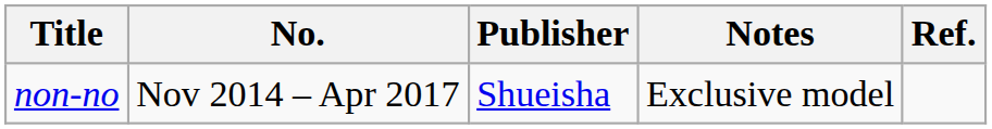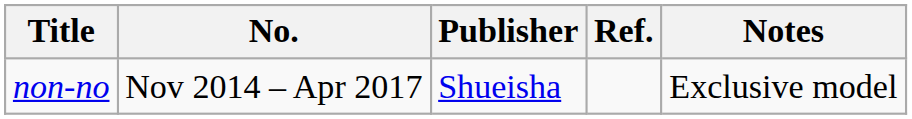 <table class="wikitable">
 <tr>
 <th>Title</th>
 <th>No.</th>
 <th>Publisher</th>
+<th>Ref.</th>
 <th>Notes</th>
-<th>Ref.</th>
 </tr>
 <tr>
 <td><em><a href='#'>non-no</a></em></td>
 <td>Nov 2014 – Apr 2017</td>
 <td><a href='#'>Shueisha</a></td>
+<td></td>
 <td>Exclusive model</td>
-<td></td>
 </tr>
 </table>
